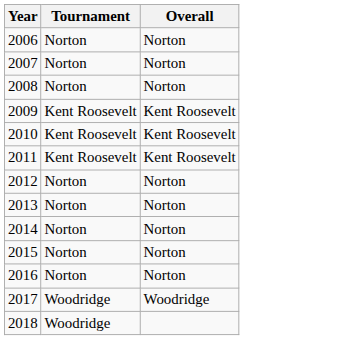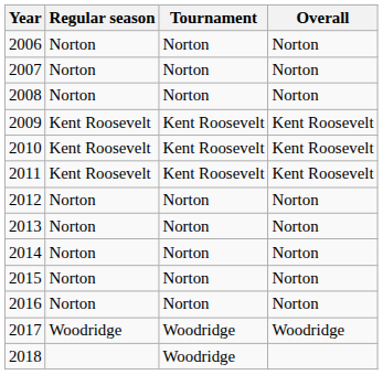 <table class="wikitable">
 <tr>
 <th>Year</th>
+<th>Regular season</th>
 <th>Tournament</th>
 <th>Overall</th>
 </tr>
 <tr>
 <td>2006</td>
 <td>Norton</td>
 <td>Norton</td>
+<td>Norton</td>
 </tr>
 <tr>
 <td>2007</td>
+<td>Norton</td>
 <td>Norton</td>
 <td>Norton</td>
 </tr>
 <tr>
 <td>2008</td>
 <td>Norton</td>
 <td>Norton</td>
+<td>Norton</td>
 </tr>
 <tr>
 <td>2009</td>
+<td>Kent Roosevelt</td>
 <td>Kent Roosevelt</td>
 <td>Kent Roosevelt</td>
 </tr>
 <tr>
 <td>2010</td>
 <td>Kent Roosevelt</td>
 <td>Kent Roosevelt</td>
+<td>Kent Roosevelt</td>
 </tr>
 <tr>
 <td>2011</td>
+<td>Kent Roosevelt</td>
 <td>Kent Roosevelt</td>
 <td>Kent Roosevelt</td>
 </tr>
 <tr>
 <td>2012</td>
 <td>Norton</td>
 <td>Norton</td>
+<td>Norton</td>
 </tr>
 <tr>
 <td>2013</td>
+<td>Norton</td>
 <td>Norton</td>
 <td>Norton</td>
 </tr>
 <tr>
 <td>2014</td>
 <td>Norton</td>
 <td>Norton</td>
+<td>Norton</td>
 </tr>
 <tr>
 <td>2015</td>
+<td>Norton</td>
 <td>Norton</td>
 <td>Norton</td>
 </tr>
 <tr>
 <td>2016</td>
 <td>Norton</td>
 <td>Norton</td>
+<td>Norton</td>
 </tr>
 <tr>
 <td>2017</td>
 <td>Woodridge</td>
 <td>Woodridge</td>
+<td>Woodridge</td>
 </tr>
 <tr>
 <td>2018</td>
+<td></td>
 <td>Woodridge</td>
 <td></td>
 </tr>
 </table>
